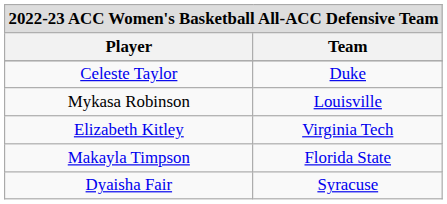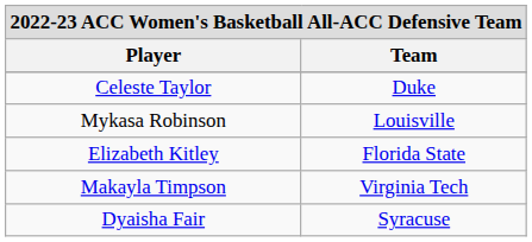 <table class="wikitable" style="white-space:nowrap; font-size:90%; text-align: center;">
 <tr>
 <td colspan="4" style="text-align:center; background:#ddd;"><strong>2022-23 ACC Women's Basketball All-ACC Defensive Team</strong></td>
 </tr>
 <tr>
 <th>Player</th>
 <th>Team</th>
 </tr>
 <tr>
 </tr>
 <tr>
 <td><a href='#'>Celeste Taylor</a></td>
 <td><a href='#'>Duke</a></td>
 </tr>
 <tr>
 <td>Mykasa Robinson</td>
 <td><a href='#'>Louisville</a></td>
 </tr>
 <tr>
 <td><a href='#'>Elizabeth Kitley</a></td>
-<td><a href='#'>Virginia Tech</a></td>
+<td><a href='#'>Florida State</a></td>
 </tr>
 <tr>
 <td><a href='#'>Makayla Timpson</a></td>
-<td><a href='#'>Florida State</a></td>
+<td><a href='#'>Virginia Tech</a></td>
 </tr>
 <tr>
 <td><a href='#'>Dyaisha Fair</a></td>
 <td><a href='#'>Syracuse</a></td>
 </tr>
 </table>
